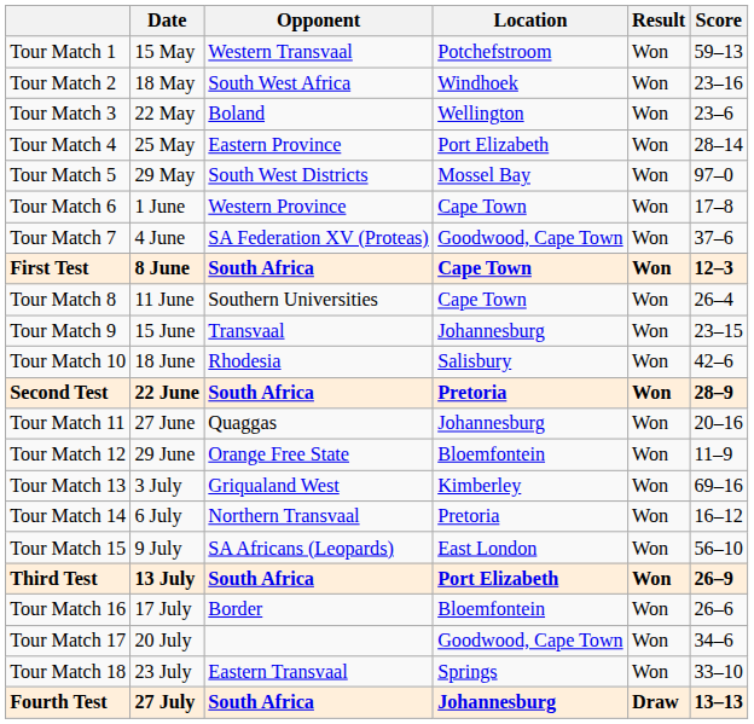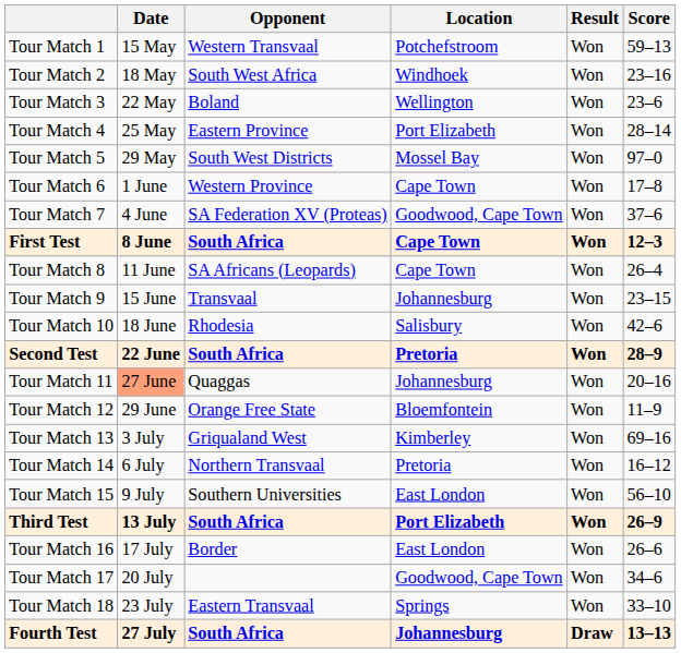 <table class="wikitable">
 <tr>
 <th></th>
 <th>Date</th>
 <th>Opponent</th>
 <th>Location</th>
 <th>Result</th>
 <th>Score</th>
 </tr>
 <tr>
 <td>Tour Match 1</td>
 <td>15 May</td>
 <td><a href='#'>Western Transvaal</a></td>
 <td><a href='#'>Potchefstroom</a></td>
 <td>Won</td>
 <td>59–13</td>
 </tr>
 <tr>
 <td>Tour Match 2</td>
 <td>18 May</td>
 <td><a href='#'>South West Africa</a></td>
 <td><a href='#'>Windhoek</a></td>
 <td>Won</td>
 <td>23–16</td>
 </tr>
 <tr>
 <td>Tour Match 3</td>
 <td>22 May</td>
 <td><a href='#'>Boland</a></td>
 <td><a href='#'>Wellington</a></td>
 <td>Won</td>
 <td>23–6</td>
 </tr>
 <tr>
 <td>Tour Match 4</td>
 <td>25 May</td>
 <td><a href='#'>Eastern Province</a></td>
 <td><a href='#'>Port Elizabeth</a></td>
 <td>Won</td>
 <td>28–14</td>
 </tr>
 <tr>
 <td>Tour Match 5</td>
 <td>29 May</td>
 <td><a href='#'>South West Districts</a></td>
 <td><a href='#'>Mossel Bay</a></td>
 <td>Won</td>
 <td>97–0</td>
 </tr>
 <tr>
 <td>Tour Match 6</td>
 <td>1 June</td>
 <td><a href='#'>Western Province</a></td>
 <td><a href='#'>Cape Town</a></td>
 <td>Won</td>
 <td>17–8</td>
 </tr>
 <tr>
 <td>Tour Match 7</td>
 <td>4 June</td>
 <td><a href='#'>SA Federation XV (Proteas)</a></td>
 <td><a href='#'>Goodwood, Cape Town</a></td>
 <td>Won</td>
 <td>37–6</td>
 </tr>
 <tr style="background:#FFEFDB">
 <td><strong>First Test</strong></td>
 <td><strong>8 June</strong></td>
 <td><strong><a href='#'>South Africa</a></strong></td>
 <td><strong><a href='#'>Cape Town</a></strong></td>
 <td><strong>Won</strong></td>
 <td><strong>12–3</strong></td>
 </tr>
 <tr>
 <td>Tour Match 8</td>
 <td>11 June</td>
-<td>Southern Universities</td>
+<td><a href='#'>SA Africans (Leopards)</a></td>
 <td><a href='#'>Cape Town</a></td>
 <td>Won</td>
 <td>26–4</td>
 </tr>
 <tr>
 <td>Tour Match 9</td>
 <td>15 June</td>
 <td><a href='#'>Transvaal</a></td>
 <td><a href='#'>Johannesburg</a></td>
 <td>Won</td>
 <td>23–15</td>
 </tr>
 <tr>
 <td>Tour Match 10</td>
 <td>18 June</td>
 <td><a href='#'>Rhodesia</a></td>
 <td><a href='#'>Salisbury</a></td>
 <td>Won</td>
 <td>42–6</td>
 </tr>
 <tr style="background:#FFEFDB">
 <td><strong>Second Test</strong></td>
 <td><strong>22 June</strong></td>
 <td><strong><a href='#'>South Africa</a></strong></td>
 <td><strong><a href='#'>Pretoria</a></strong></td>
 <td><strong>Won</strong></td>
 <td><strong>28–9</strong></td>
 </tr>
 <tr>
 <td>Tour Match 11</td>
-<td>27 June</td>
+<td style="background: lightsalmon;">27 June</td>
 <td>Quaggas</td>
 <td><a href='#'>Johannesburg</a></td>
 <td>Won</td>
 <td>20–16</td>
 </tr>
 <tr>
 <td>Tour Match 12</td>
 <td>29 June</td>
 <td><a href='#'>Orange Free State</a></td>
 <td><a href='#'>Bloemfontein</a></td>
 <td>Won</td>
 <td>11–9</td>
 </tr>
 <tr>
 <td>Tour Match 13</td>
 <td>3 July</td>
 <td><a href='#'>Griqualand West</a></td>
 <td><a href='#'>Kimberley</a></td>
 <td>Won</td>
 <td>69–16</td>
 </tr>
 <tr>
 <td>Tour Match 14</td>
 <td>6 July</td>
 <td><a href='#'>Northern Transvaal</a></td>
 <td><a href='#'>Pretoria</a></td>
 <td>Won</td>
 <td>16–12</td>
 </tr>
 <tr>
 <td>Tour Match 15</td>
 <td>9 July</td>
-<td><a href='#'>SA Africans (Leopards)</a></td>
+<td>Southern Universities</td>
 <td><a href='#'>East London</a></td>
 <td>Won</td>
 <td>56–10</td>
 </tr>
 <tr style="background:#FFEFDB">
 <td><strong>Third Test</strong></td>
 <td><strong>13 July</strong></td>
 <td><strong><a href='#'>South Africa</a></strong></td>
 <td><strong><a href='#'>Port Elizabeth</a></strong></td>
 <td><strong>Won</strong></td>
 <td><strong>26–9</strong></td>
 </tr>
 <tr>
 <td>Tour Match 16</td>
 <td>17 July</td>
 <td><a href='#'>Border</a></td>
-<td><a href='#'>Bloemfontein</a></td>
+<td><a href='#'>East London</a></td>
 <td>Won</td>
 <td>26–6</td>
 </tr>
 <tr>
 <td>Tour Match 17</td>
 <td>20 July</td>
 <td></td>
 <td><a href='#'>Goodwood, Cape Town</a></td>
 <td>Won</td>
 <td>34–6</td>
 </tr>
 <tr>
 <td>Tour Match 18</td>
 <td>23 July</td>
 <td><a href='#'>Eastern Transvaal</a></td>
 <td><a href='#'>Springs</a></td>
 <td>Won</td>
 <td>33–10</td>
 </tr>
 <tr style="background:#FFEFDB">
 <td><strong>Fourth Test</strong></td>
 <td><strong>27 July</strong></td>
 <td><strong><a href='#'>South Africa</a></strong></td>
 <td><strong><a href='#'>Johannesburg</a></strong></td>
 <td><strong>Draw</strong></td>
 <td><strong>13–13</strong></td>
 </tr>
 </table>
